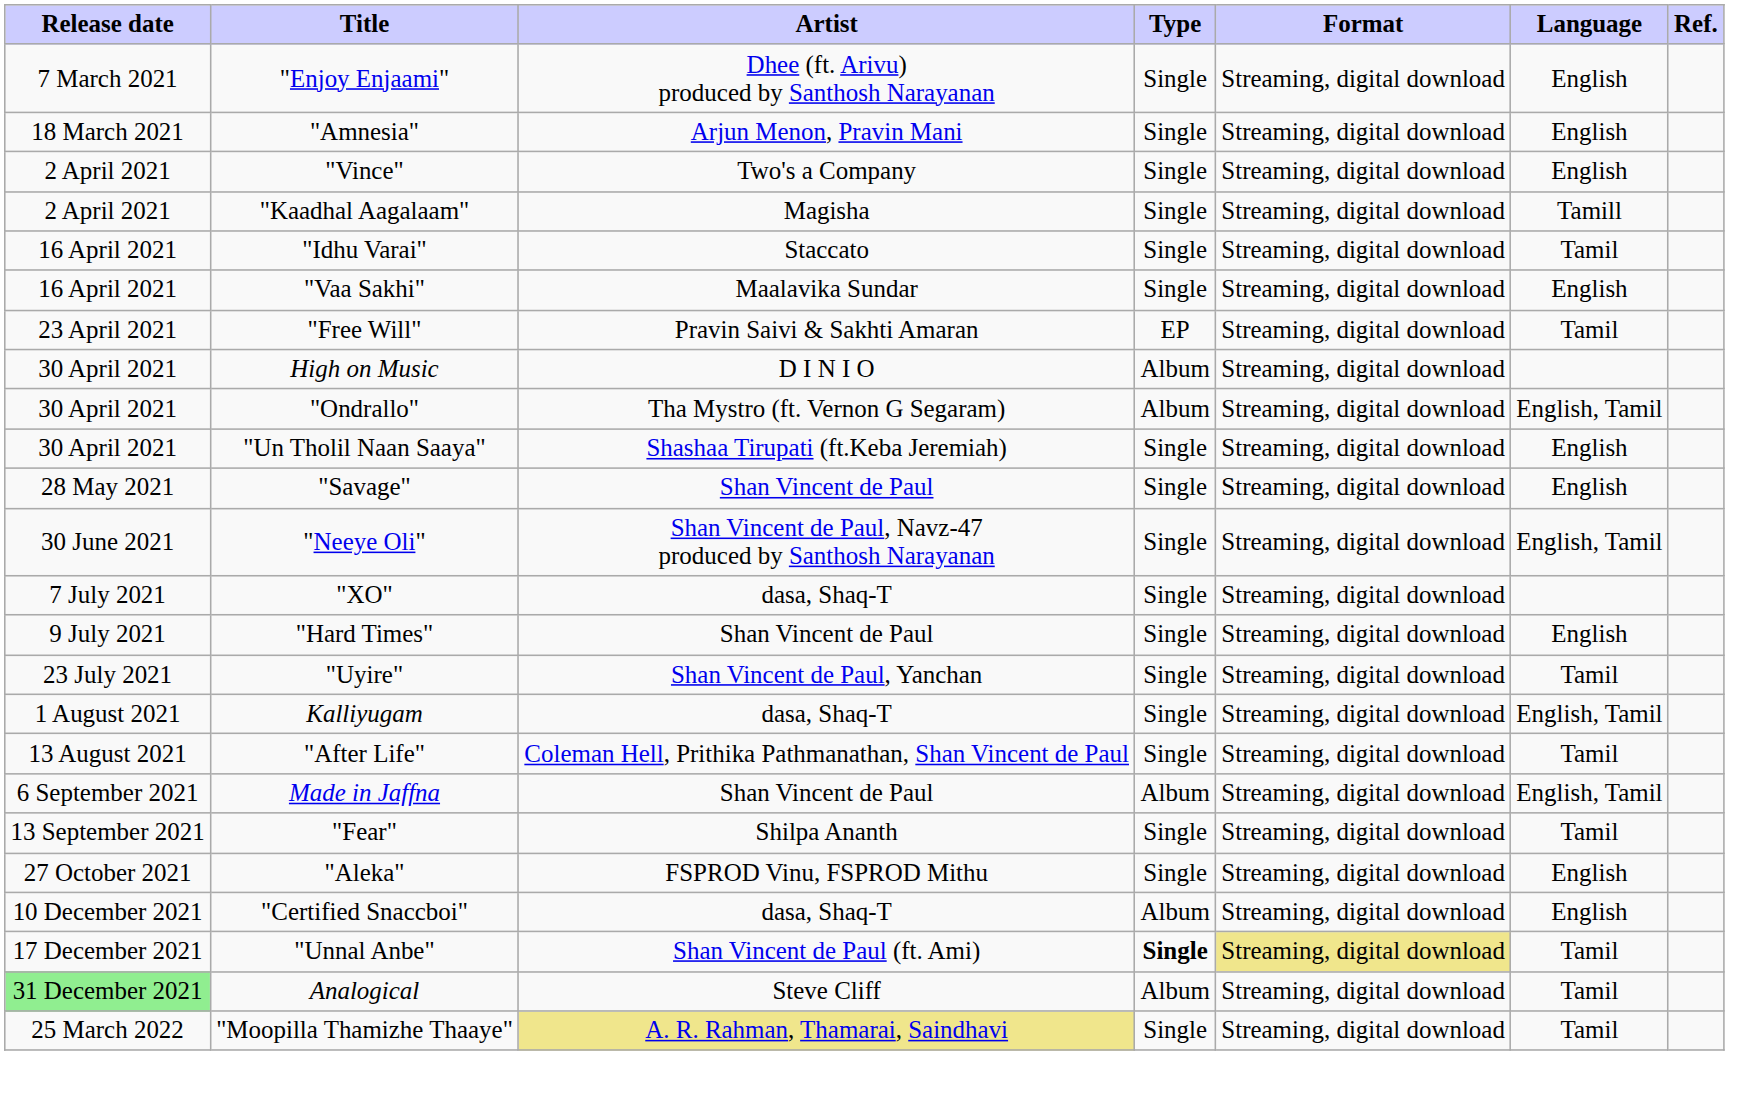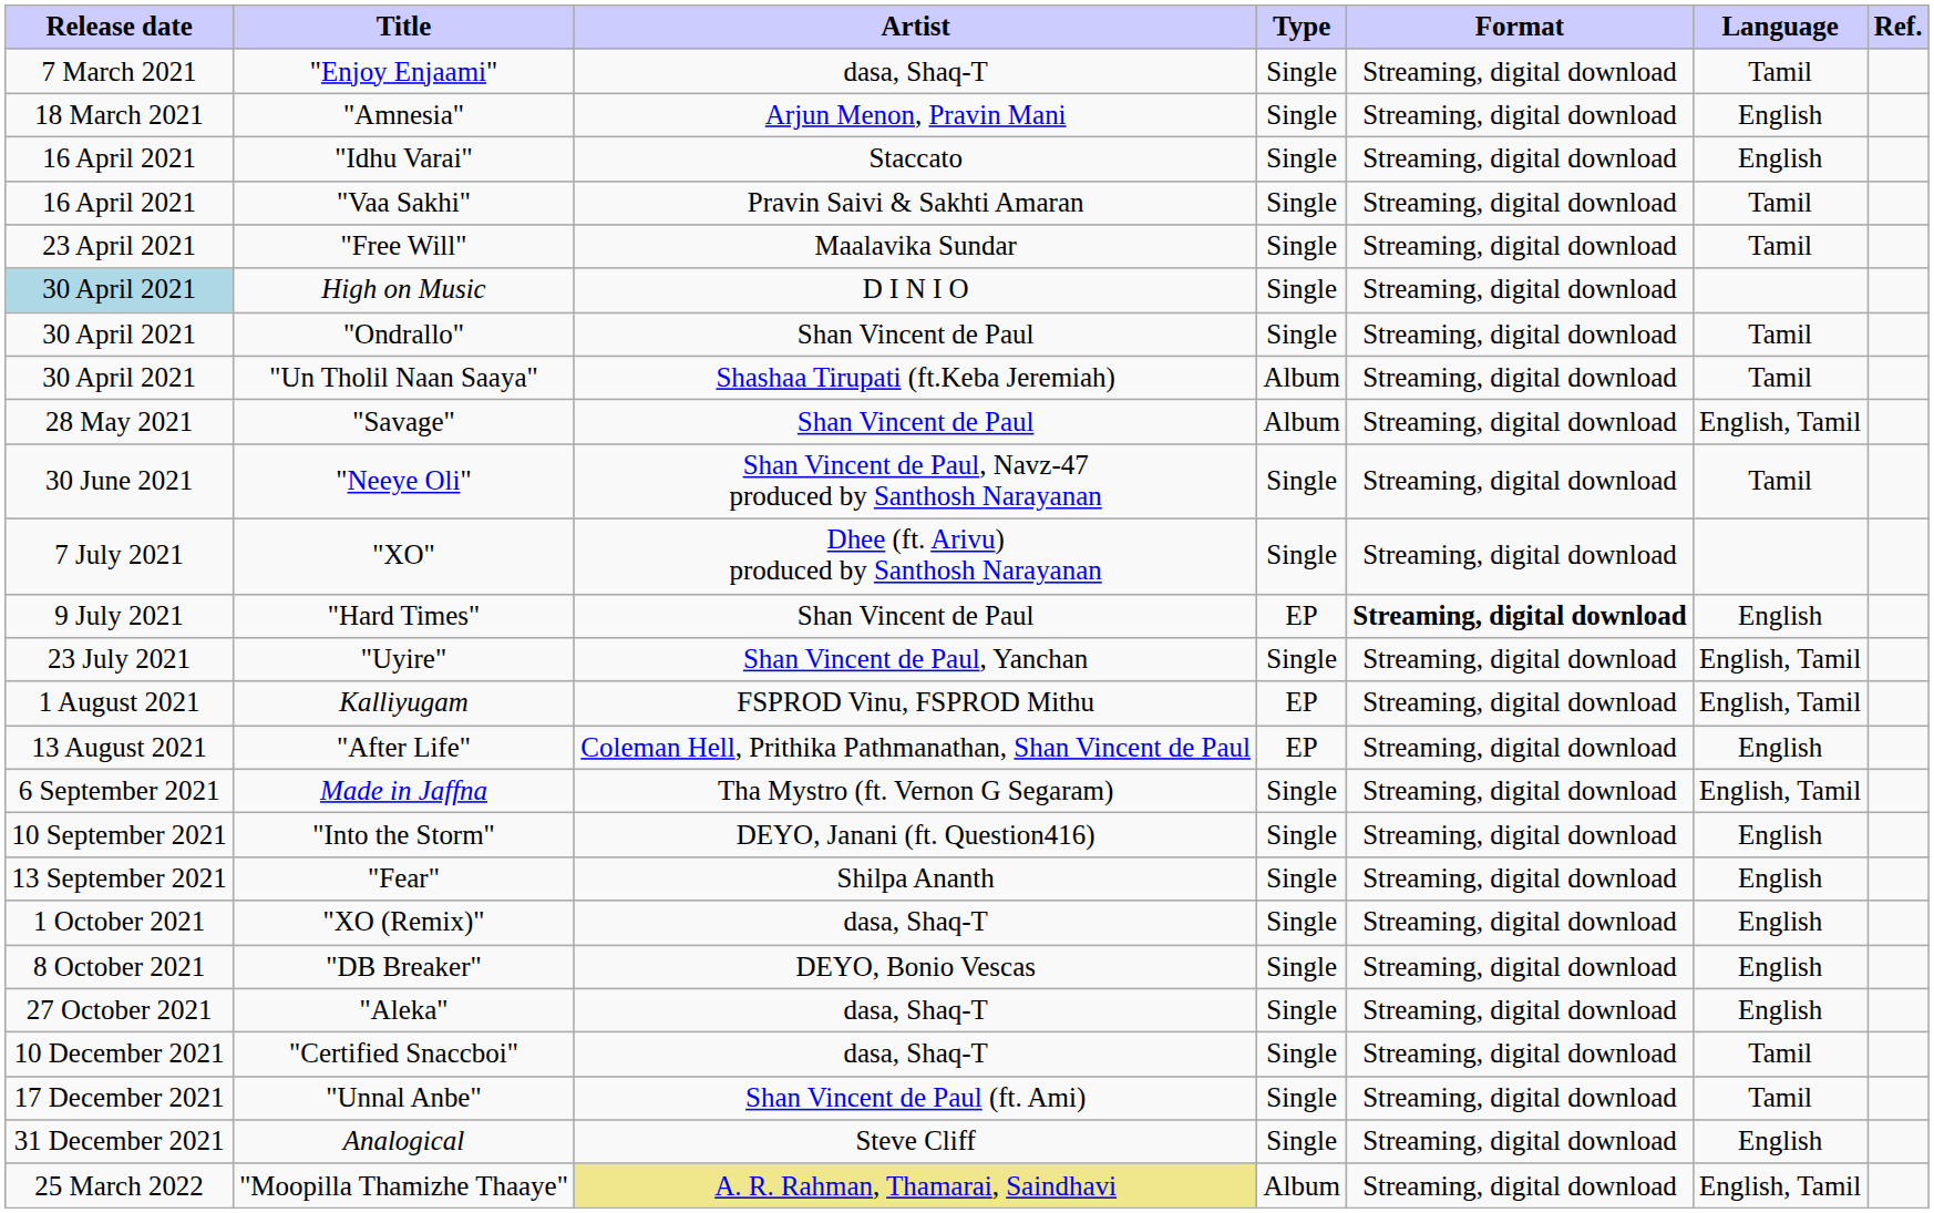 <table class="wikitable sortable" style="text-align:center">
 <tr>
 <th style="background:#CCF; width=25%;">Release date</th>
 <th style="background:#CCF; width=25%;">Title</th>
 <th style="background:#CCF; width=25%;">Artist</th>
 <th style="background:#CCF; width=25%;">Type</th>
 <th style="background:#CCF; width=25%;">Format</th>
 <th style="background:#CCF; width=25%;">Language</th>
 <th style="background:#CCF; width=25%;">Ref.</th>
 </tr>
 <tr>
 <td>7 March 2021</td>
 <td>"<a href='#'>Enjoy Enjaami</a>"</td>
-<td><a href='#'>Dhee</a> (ft. <a href='#'>Arivu</a>)<br>produced by <a href='#'>Santhosh Narayanan</a></td>
+<td>dasa, Shaq-T</td>
 <td>Single</td>
 <td>Streaming, digital download</td>
-<td>English</td>
+<td>Tamil</td>
 <td></td>
 </tr>
 <tr>
 <td>18 March 2021</td>
 <td>"Amnesia"</td>
 <td><a href='#'>Arjun Menon</a>, <a href='#'>Pravin Mani</a></td>
 <td>Single</td>
 <td>Streaming, digital download</td>
 <td>English</td>
 <td></td>
 </tr>
 <tr>
-<td>2 April 2021</td>
-<td>"Vince"</td>
-<td>Two's a Company</td>
+<td>16 April 2021</td>
+<td>"Idhu Varai"</td>
+<td>Staccato</td>
 <td>Single</td>
 <td>Streaming, digital download</td>
 <td>English</td>
 <td></td>
 </tr>
 <tr>
-<td>2 April 2021</td>
-<td>"Kaadhal Aagalaam"</td>
-<td>Magisha</td>
-<td>Single</td>
-<td>Streaming, digital download</td>
-<td>Tamill</td>
-<td></td>
-</tr>
-<tr>
 <td>16 April 2021</td>
-<td>"Idhu Varai"</td>
-<td>Staccato</td>
+<td>"Vaa Sakhi"</td>
+<td>Pravin Saivi & Sakhti Amaran</td>
 <td>Single</td>
 <td>Streaming, digital download</td>
 <td>Tamil</td>
 <td></td>
 </tr>
 <tr>
-<td>16 April 2021</td>
-<td>"Vaa Sakhi"</td>
+<td>23 April 2021</td>
+<td>"Free Will"</td>
 <td>Maalavika Sundar</td>
 <td>Single</td>
-<td>Streaming, digital download</td>
-<td>English</td>
-<td></td>
-</tr>
-<tr>
-<td>23 April 2021</td>
-<td>"Free Will"</td>
-<td>Pravin Saivi & Sakhti Amaran</td>
-<td>EP</td>
 <td>Streaming, digital download</td>
 <td>Tamil</td>
 <td></td>
 </tr>
 <tr>
-<td>30 April 2021</td>
+<td style="background: lightblue;">30 April 2021</td>
 <td><em>High on Music</em></td>
 <td>D I N I O</td>
-<td>Album</td>
+<td>Single</td>
 <td>Streaming, digital download</td>
 <td></td>
 <td></td>
 </tr>
 <tr>
 <td>30 April 2021</td>
 <td>"Ondrallo"</td>
-<td>Tha Mystro (ft. Vernon G Segaram)</td>
-<td>Album</td>
+<td>Shan Vincent de Paul</td>
+<td>Single</td>
 <td>Streaming, digital download</td>
-<td>English, Tamil</td>
+<td>Tamil</td>
 <td></td>
 </tr>
 <tr>
 <td>30 April 2021</td>
 <td>"Un Tholil Naan Saaya"</td>
 <td><a href='#'>Shashaa Tirupati</a> (ft.Keba Jeremiah)</td>
-<td>Single</td>
+<td>Album</td>
 <td>Streaming, digital download</td>
-<td>English</td>
+<td>Tamil</td>
 <td></td>
 </tr>
 <tr>
 <td>28 May 2021</td>
 <td>"Savage"</td>
 <td><a href='#'>Shan Vincent de Paul</a></td>
-<td>Single</td>
+<td>Album</td>
 <td>Streaming, digital download</td>
-<td>English</td>
+<td>English, Tamil</td>
 <td></td>
 </tr>
 <tr>
 <td>30 June 2021</td>
 <td>"<a href='#'>Neeye Oli</a>"</td>
 <td><a href='#'>Shan Vincent de Paul</a>, Navz-47<br>produced by <a href='#'>Santhosh Narayanan</a></td>
 <td>Single</td>
 <td>Streaming, digital download</td>
-<td>English, Tamil</td>
+<td>Tamil</td>
 <td></td>
 </tr>
 <tr>
 <td>7 July 2021</td>
 <td>"XO"</td>
-<td>dasa, Shaq-T</td>
+<td><a href='#'>Dhee</a> (ft. <a href='#'>Arivu</a>)<br>produced by <a href='#'>Santhosh Narayanan</a></td>
 <td>Single</td>
 <td>Streaming, digital download</td>
 <td></td>
 <td></td>
 </tr>
 <tr>
 <td>9  July 2021</td>
 <td>"Hard Times"</td>
 <td>Shan Vincent de Paul</td>
-<td>Single</td>
-<td>Streaming, digital download</td>
+<td>EP</td>
+<td><strong>Streaming, digital download</strong></td>
 <td>English</td>
 <td></td>
 </tr>
 <tr>
 <td>23 July 2021</td>
 <td>"Uyire"</td>
 <td><a href='#'>Shan Vincent de Paul</a>, Yanchan</td>
 <td>Single</td>
 <td>Streaming, digital download</td>
-<td>Tamil</td>
+<td>English, Tamil</td>
 <td></td>
 </tr>
 <tr>
 <td>1 August 2021</td>
 <td><em>Kalliyugam</em></td>
-<td>dasa, Shaq-T</td>
-<td>Single</td>
+<td>FSPROD Vinu, FSPROD Mithu</td>
+<td>EP</td>
 <td>Streaming, digital download</td>
 <td>English, Tamil</td>
 <td></td>
 </tr>
 <tr>
 <td>13 August 2021</td>
 <td>"After Life"</td>
 <td><a href='#'>Coleman Hell</a>, Prithika Pathmanathan, <a href='#'>Shan Vincent de Paul</a></td>
-<td>Single</td>
+<td>EP</td>
 <td>Streaming, digital download</td>
-<td>Tamil</td>
+<td>English</td>
 <td></td>
 </tr>
 <tr>
 <td>6 September 2021</td>
 <td><em><a href='#'>Made in Jaffna</a></em></td>
-<td>Shan Vincent de Paul</td>
-<td>Album</td>
+<td>Tha Mystro (ft. Vernon G Segaram)</td>
+<td>Single</td>
 <td>Streaming, digital download</td>
 <td>English, Tamil</td>
+<td></td>
+</tr>
+<tr>
+<td>10 September 2021</td>
+<td>"Into the Storm"</td>
+<td>DEYO, Janani (ft. Question416)</td>
+<td>Single</td>
+<td>Streaming, digital download</td>
+<td>English</td>
 <td></td>
 </tr>
 <tr>
 <td>13 September 2021</td>
 <td>"Fear"</td>
 <td>Shilpa Ananth</td>
 <td>Single</td>
 <td>Streaming, digital download</td>
-<td>Tamil</td>
+<td>English</td>
+<td></td>
+</tr>
+<tr>
+<td>1 October 2021</td>
+<td>"XO (Remix)"</td>
+<td>dasa, Shaq-T</td>
+<td>Single</td>
+<td>Streaming, digital download</td>
+<td>English</td>
+<td></td>
+</tr>
+<tr>
+<td>8 October 2021</td>
+<td>"DB Breaker"</td>
+<td>DEYO, Bonio Vescas</td>
+<td>Single</td>
+<td>Streaming, digital download</td>
+<td>English</td>
 <td></td>
 </tr>
 <tr>
 <td>27 October 2021</td>
 <td>"Aleka"</td>
-<td>FSPROD Vinu, FSPROD Mithu</td>
+<td>dasa, Shaq-T</td>
 <td>Single</td>
 <td>Streaming, digital download</td>
 <td>English</td>
 <td></td>
 </tr>
 <tr>
 <td>10 December 2021</td>
 <td>"Certified Snaccboi"</td>
 <td>dasa, Shaq-T</td>
-<td>Album</td>
+<td>Single</td>
 <td>Streaming, digital download</td>
-<td>English</td>
+<td>Tamil</td>
 <td></td>
 </tr>
 <tr>
 <td>17 December 2021</td>
 <td>"Unnal Anbe"</td>
 <td><a href='#'>Shan Vincent de Paul</a> (ft. Ami)</td>
-<td><strong>Single</strong></td>
-<td style="background: khaki;">Streaming, digital download</td>
+<td>Single</td>
+<td>Streaming, digital download</td>
 <td>Tamil</td>
 <td></td>
 </tr>
 <tr>
-<td style="background: lightgreen;">31 December 2021</td>
+<td>31 December 2021</td>
 <td><em>Analogical</em></td>
 <td>Steve Cliff</td>
-<td>Album</td>
+<td>Single</td>
 <td>Streaming, digital download</td>
-<td>Tamil</td>
+<td>English</td>
 <td></td>
 </tr>
 <tr>
 <td>25 March 2022</td>
 <td>"Moopilla Thamizhe Thaaye"</td>
 <td style="background: khaki;"><a href='#'>A.&nbsp;R. Rahman</a>, <a href='#'>Thamarai</a>,  <a href='#'>Saindhavi</a></td>
-<td>Single</td>
+<td>Album</td>
 <td>Streaming, digital download</td>
-<td>Tamil</td>
+<td>English, Tamil</td>
 </tr>
 </table>
